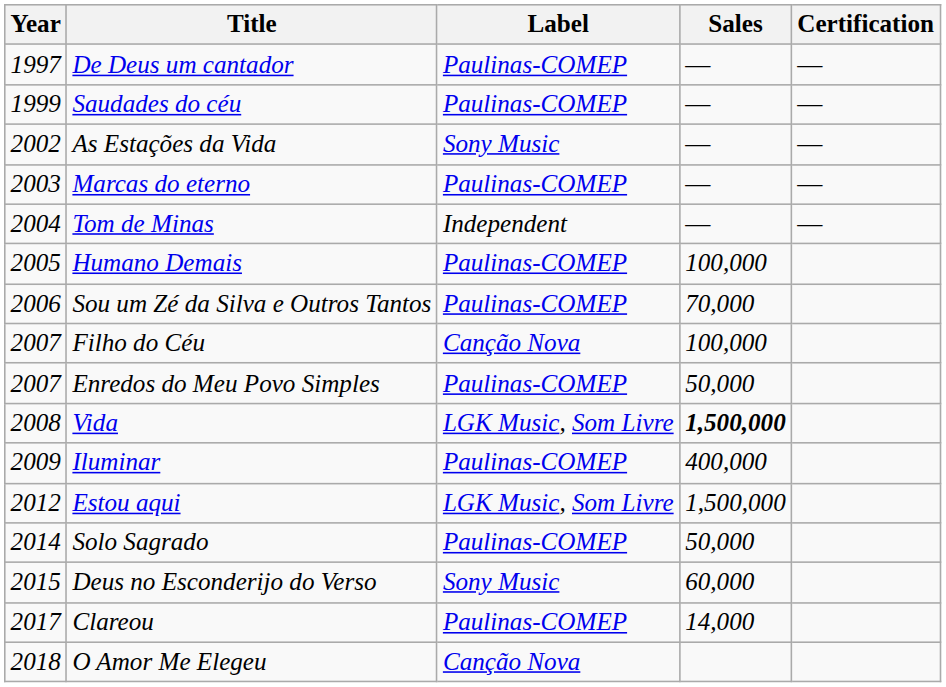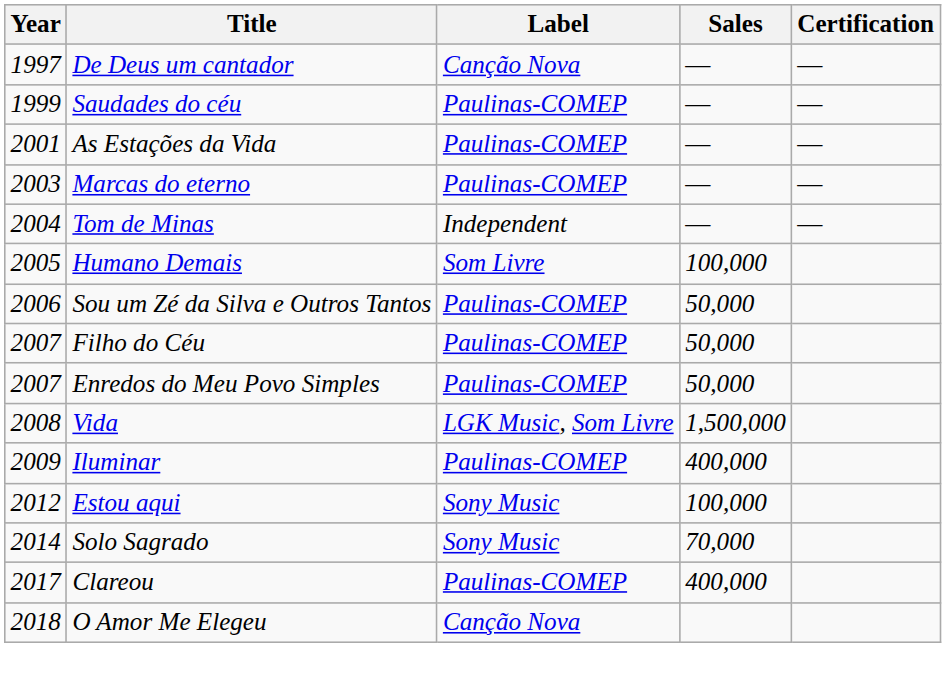 <table class="wikitable sortable">
 <tr>
 <th>Year</th>
 <th>Title</th>
 <th>Label</th>
 <th>Sales</th>
 <th>Certification</th>
 </tr>
 <tr>
 <td><em>1997</em></td>
 <td><em><a href='#'>De Deus um cantador</a></em></td>
-<td><em><a href='#'>Paulinas-COMEP</a></em></td>
+<td><em><a href='#'>Canção Nova</a></em></td>
 <td>—</td>
 <td>—</td>
 </tr>
 <tr>
 <td><em>1999</em></td>
 <td><em><a href='#'>Saudades do céu</a></em></td>
 <td><em><a href='#'>Paulinas-COMEP</a></em></td>
 <td>—</td>
 <td>—</td>
 </tr>
 <tr>
-<td><em>2002</em></td>
+<td><em>2001</em></td>
 <td><em>As Estações da Vida</em></td>
-<td><em><a href='#'>Sony Music</a></em></td>
+<td><em><a href='#'>Paulinas-COMEP</a></em></td>
 <td>—</td>
 <td>—</td>
 </tr>
 <tr>
 <td><em>2003</em></td>
 <td><em><a href='#'>Marcas do eterno</a></em></td>
 <td><em><a href='#'>Paulinas-COMEP</a></em></td>
 <td>—</td>
 <td>—</td>
 </tr>
 <tr>
 <td><em>2004</em></td>
 <td><em><a href='#'>Tom de Minas</a></em></td>
 <td><em>Independent</em></td>
 <td>—</td>
 <td>—</td>
 </tr>
 <tr>
 <td><em>2005</em></td>
 <td><em><a href='#'>Humano Demais</a></em></td>
-<td><em><a href='#'>Paulinas-COMEP</a></em></td>
+<td><em><a href='#'>Som Livre</a></em></td>
 <td><em>100,000</em></td>
 <td><em></em></td>
 </tr>
 <tr>
 <td><em>2006</em></td>
 <td><em>Sou um Zé da Silva e Outros Tantos</em></td>
 <td><em><a href='#'>Paulinas-COMEP</a></em></td>
-<td><em>70,000</em></td>
+<td><em>50,000</em></td>
 <td><em></em></td>
 </tr>
 <tr>
 <td><em>2007</em></td>
 <td><em>Filho do Céu</em></td>
-<td><em><a href='#'>Canção Nova</a></em></td>
-<td><em>100,000</em></td>
+<td><em><a href='#'>Paulinas-COMEP</a></em></td>
+<td><em>50,000</em></td>
 <td><em></em></td>
 </tr>
 <tr>
 <td><em>2007</em></td>
 <td><em>Enredos do Meu Povo Simples</em></td>
 <td><em><a href='#'>Paulinas-COMEP</a></em></td>
 <td><em>50,000</em></td>
 <td><em></em></td>
 </tr>
 <tr>
 <td><em>2008</em></td>
 <td><em><a href='#'>Vida</a></em></td>
 <td><em><a href='#'>LGK Music</a>, <a href='#'>Som Livre</a></em></td>
-<td><strong><em>1,500,000</em></strong></td>
+<td><em>1,500,000</em></td>
 <td><em></em></td>
 </tr>
 <tr>
 <td><em>2009</em></td>
 <td><em><a href='#'>Iluminar</a></em></td>
 <td><em><a href='#'>Paulinas-COMEP</a></em></td>
 <td><em>400,000</em></td>
 <td><em></em></td>
 </tr>
 <tr>
 <td><em>2012</em></td>
 <td><em><a href='#'>Estou aqui</a></em></td>
-<td><em><a href='#'>LGK Music</a>, <a href='#'>Som Livre</a></em></td>
-<td><em>1,500,000</em></td>
+<td><em><a href='#'>Sony Music</a></em></td>
+<td><em>100,000</em></td>
 <td><em></em></td>
 </tr>
 <tr>
 <td><em>2014</em></td>
 <td><em>Solo Sagrado</em></td>
-<td><em><a href='#'>Paulinas-COMEP</a></em></td>
-<td><em>50,000</em></td>
-<td><em></em></td>
-</tr>
-<tr>
-<td><em>2015</em></td>
-<td><em>Deus no Esconderijo do Verso</em></td>
 <td><em><a href='#'>Sony Music</a></em></td>
-<td><em>60,000</em></td>
+<td><em>70,000</em></td>
 <td><em></em></td>
 </tr>
 <tr>
 <td><em>2017</em></td>
 <td><em>Clareou</em></td>
 <td><em><a href='#'>Paulinas-COMEP</a></em></td>
-<td><em>14,000</em></td>
+<td><em>400,000</em></td>
 <td></td>
 </tr>
 <tr>
 <td><em>2018</em></td>
 <td><em>O Amor Me Elegeu</em></td>
 <td><em><a href='#'>Canção Nova</a></em></td>
 <td></td>
 </tr>
 </table>
